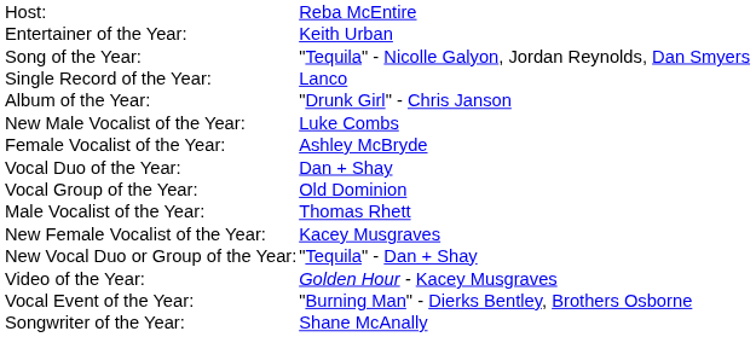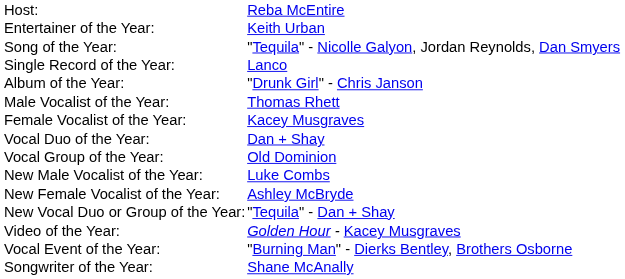 <table cellspacing="0" border="0" cellpadding="1">
 <tr>
 <td>Host:</td>
 <td><a href='#'>Reba McEntire</a></td>
 </tr>
 <tr>
 <td>Entertainer of the Year:</td>
 <td><a href='#'>Keith Urban</a></td>
 </tr>
 <tr>
 <td>Song of the Year:</td>
 <td>"<a href='#'>Tequila</a>" - <a href='#'>Nicolle Galyon</a>, Jordan Reynolds, <a href='#'>Dan Smyers</a></td>
 </tr>
 <tr>
 <td>Single Record of the Year:</td>
 <td><a href='#'>Lanco</a></td>
 </tr>
 <tr>
 <td>Album of the Year:</td>
 <td>"<a href='#'>Drunk Girl</a>" - <a href='#'>Chris Janson</a></td>
 </tr>
 <tr>
-<td>New Male Vocalist of the Year:</td>
-<td><a href='#'>Luke Combs</a></td>
+<td>Male Vocalist of the Year:</td>
+<td><a href='#'>Thomas Rhett</a></td>
 </tr>
 <tr>
 <td>Female Vocalist of the Year:</td>
-<td><a href='#'>Ashley McBryde</a></td>
+<td><a href='#'>Kacey Musgraves</a></td>
 </tr>
 <tr>
 <td>Vocal Duo of the Year:</td>
 <td><a href='#'>Dan + Shay</a></td>
 </tr>
 <tr>
 <td>Vocal Group of the Year:</td>
 <td><a href='#'>Old Dominion</a></td>
 </tr>
 <tr>
-<td>Male Vocalist of the Year:</td>
-<td><a href='#'>Thomas Rhett</a></td>
+<td>New Male Vocalist of the Year:</td>
+<td><a href='#'>Luke Combs</a></td>
 </tr>
 <tr>
 <td>New Female Vocalist of the Year:</td>
-<td><a href='#'>Kacey Musgraves</a></td>
+<td><a href='#'>Ashley McBryde</a></td>
 </tr>
 <tr>
 <td>New Vocal Duo or Group of the Year:</td>
 <td>"<a href='#'>Tequila</a>" - <a href='#'>Dan + Shay</a></td>
 </tr>
 <tr>
 <td>Video of the Year:</td>
 <td><em><a href='#'>Golden Hour</a> -</em> <a href='#'>Kacey Musgraves</a></td>
 </tr>
 <tr>
 <td>Vocal Event of the Year:</td>
 <td>"<a href='#'>Burning Man</a>" - <a href='#'>Dierks Bentley</a>, <a href='#'>Brothers Osborne</a></td>
 </tr>
 <tr>
 <td>Songwriter of the Year:</td>
 <td><a href='#'>Shane McAnally</a></td>
 </tr>
 </table>
